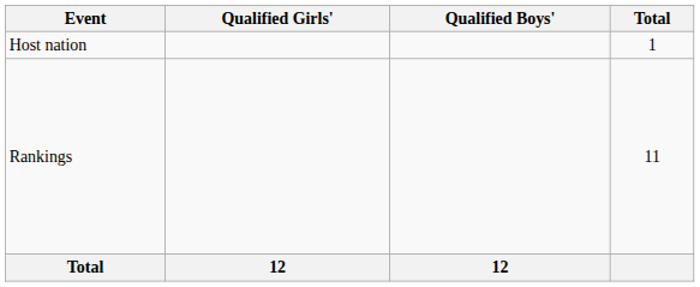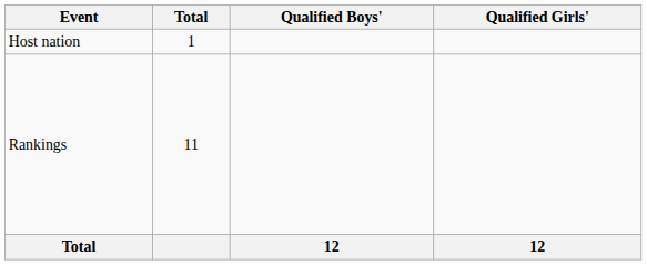 <table class="wikitable" width=660>
 <tr ÷>
 <th>Event</th>
+<th>Total</th>
+<th>Qualified Boys'</th>
 <th>Qualified Girls'</th>
-<th>Qualified Boys'</th>
-<th>Total</th>
 </tr>
 <tr>
 <td>Host nation</td>
+<td align="center">1</td>
 <td></td>
 <td></td>
-<td align="center">1</td>
 </tr>
 <tr>
 <td>Rankings</td>
+<td align="center">11</td>
 <td><br><br><br><br><br><br><br><br><br><br></td>
 <td><br><br><br><br><br><br><br><br><br><br></td>
-<td align="center">11</td>
 </tr>
 <tr>
 <th>Total</th>
+<th></th>
 <th>12</th>
 <th>12</th>
-<th></th>
 </tr>
 </table>
